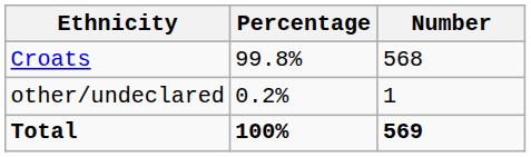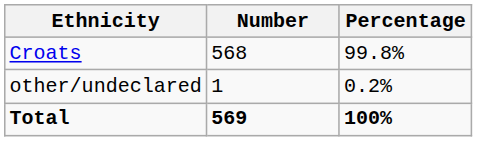 <table class="wikitable">
 <tr>
 <th width="100px">Ethnicity</th>
+<th width="80px">Number</th>
 <th width="80px">Percentage</th>
-<th width="80px">Number</th>
 </tr>
 <tr>
 <td><a href='#'>Croats</a></td>
+<td>568</td>
 <td>99.8%</td>
-<td>568</td>
 </tr>
 <tr>
 <td>other/undeclared</td>
+<td>1</td>
 <td>0.2%</td>
-<td>1</td>
 </tr>
 <tr>
 <td><strong>Total</strong></td>
+<td><strong>569</strong></td>
 <td><strong>100%</strong></td>
-<td><strong>569</strong></td>
 </tr>
 </table>
